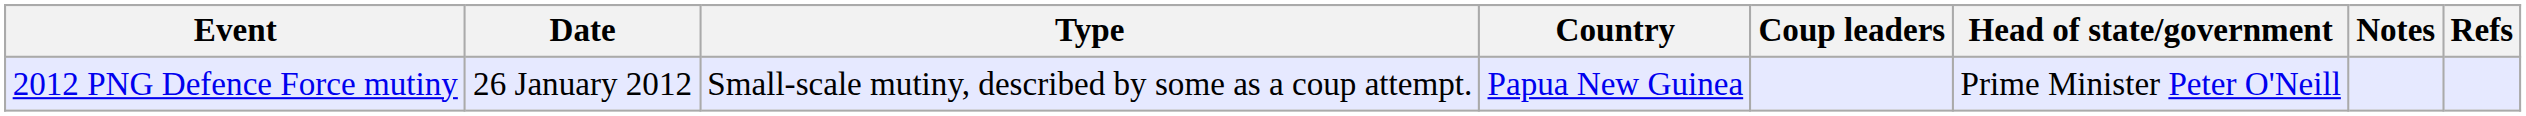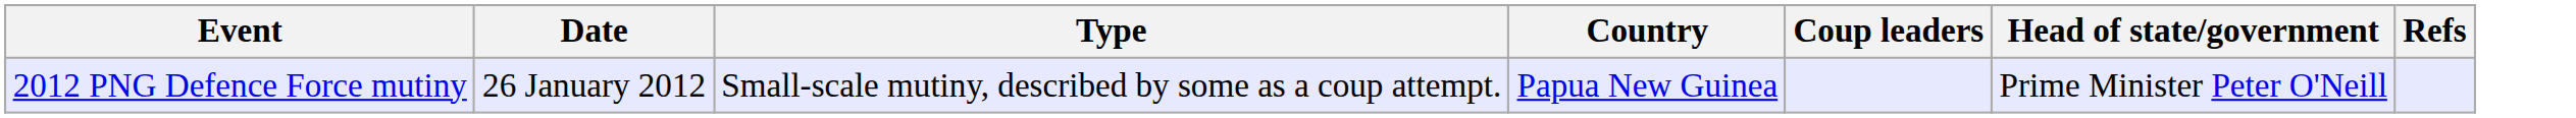 <table style="background:#fff;" class="wikitable">
 <tr>
 <th>Event</th>
 <th>Date</th>
 <th>Type</th>
 <th>Country</th>
 <th>Coup leaders</th>
 <th>Head of state/government</th>
-<th>Notes</th>
 <th>Refs</th>
 </tr>
 <tr style="background:#e6e9ff;">
 <td><a href='#'>2012 PNG Defence Force mutiny</a></td>
 <td>26 January 2012</td>
 <td>Small-scale mutiny, described by some as a coup attempt.</td>
 <td> <a href='#'>Papua New Guinea</a></td>
 <td></td>
 <td>Prime Minister <a href='#'>Peter O'Neill</a></td>
 <td></td>
-<td></td>
 </tr>
 </table>
